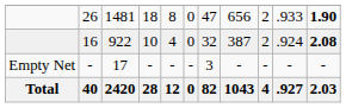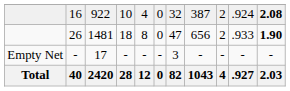 <table class="wikitable sortable">
 <tr align="center">
+</tr>
+<tr align="center" bgcolor="f0f0f0">
+<td></td>
+<td>16</td>
+<td>922</td>
+<td>10</td>
+<td>4</td>
+<td>0</td>
+<td>32</td>
+<td>387</td>
+<td>2</td>
+<td>.924</td>
+<td><strong>2.08</strong></td>
 </tr>
 <tr align="center" bgcolor="">
 <td></td>
 <td>26</td>
 <td>1481</td>
 <td>18</td>
 <td>8</td>
 <td>0</td>
 <td>47</td>
 <td>656</td>
 <td>2</td>
 <td>.933</td>
 <td><strong>1.90</strong></td>
-</tr>
-<tr align="center" bgcolor="f0f0f0">
-<td></td>
-<td>16</td>
-<td>922</td>
-<td>10</td>
-<td>4</td>
-<td>0</td>
-<td>32</td>
-<td>387</td>
-<td>2</td>
-<td>.924</td>
-<td><strong>2.08</strong></td>
 </tr>
 <tr align="center" bgcolor="">
 <td>Empty Net</td>
 <td>-</td>
 <td>17</td>
 <td>-</td>
 <td>-</td>
 <td>-</td>
 <td>3</td>
 <td>-</td>
 <td>-</td>
 <td>-</td>
 <td>-</td>
 </tr>
 <tr>
 <th>Total</th>
 <th>40</th>
 <th>2420</th>
 <th>28</th>
 <th>12</th>
 <th>0</th>
 <th>82</th>
 <th>1043</th>
 <th>4</th>
 <th>.927</th>
 <th>2.03</th>
 </tr>
 </table>
